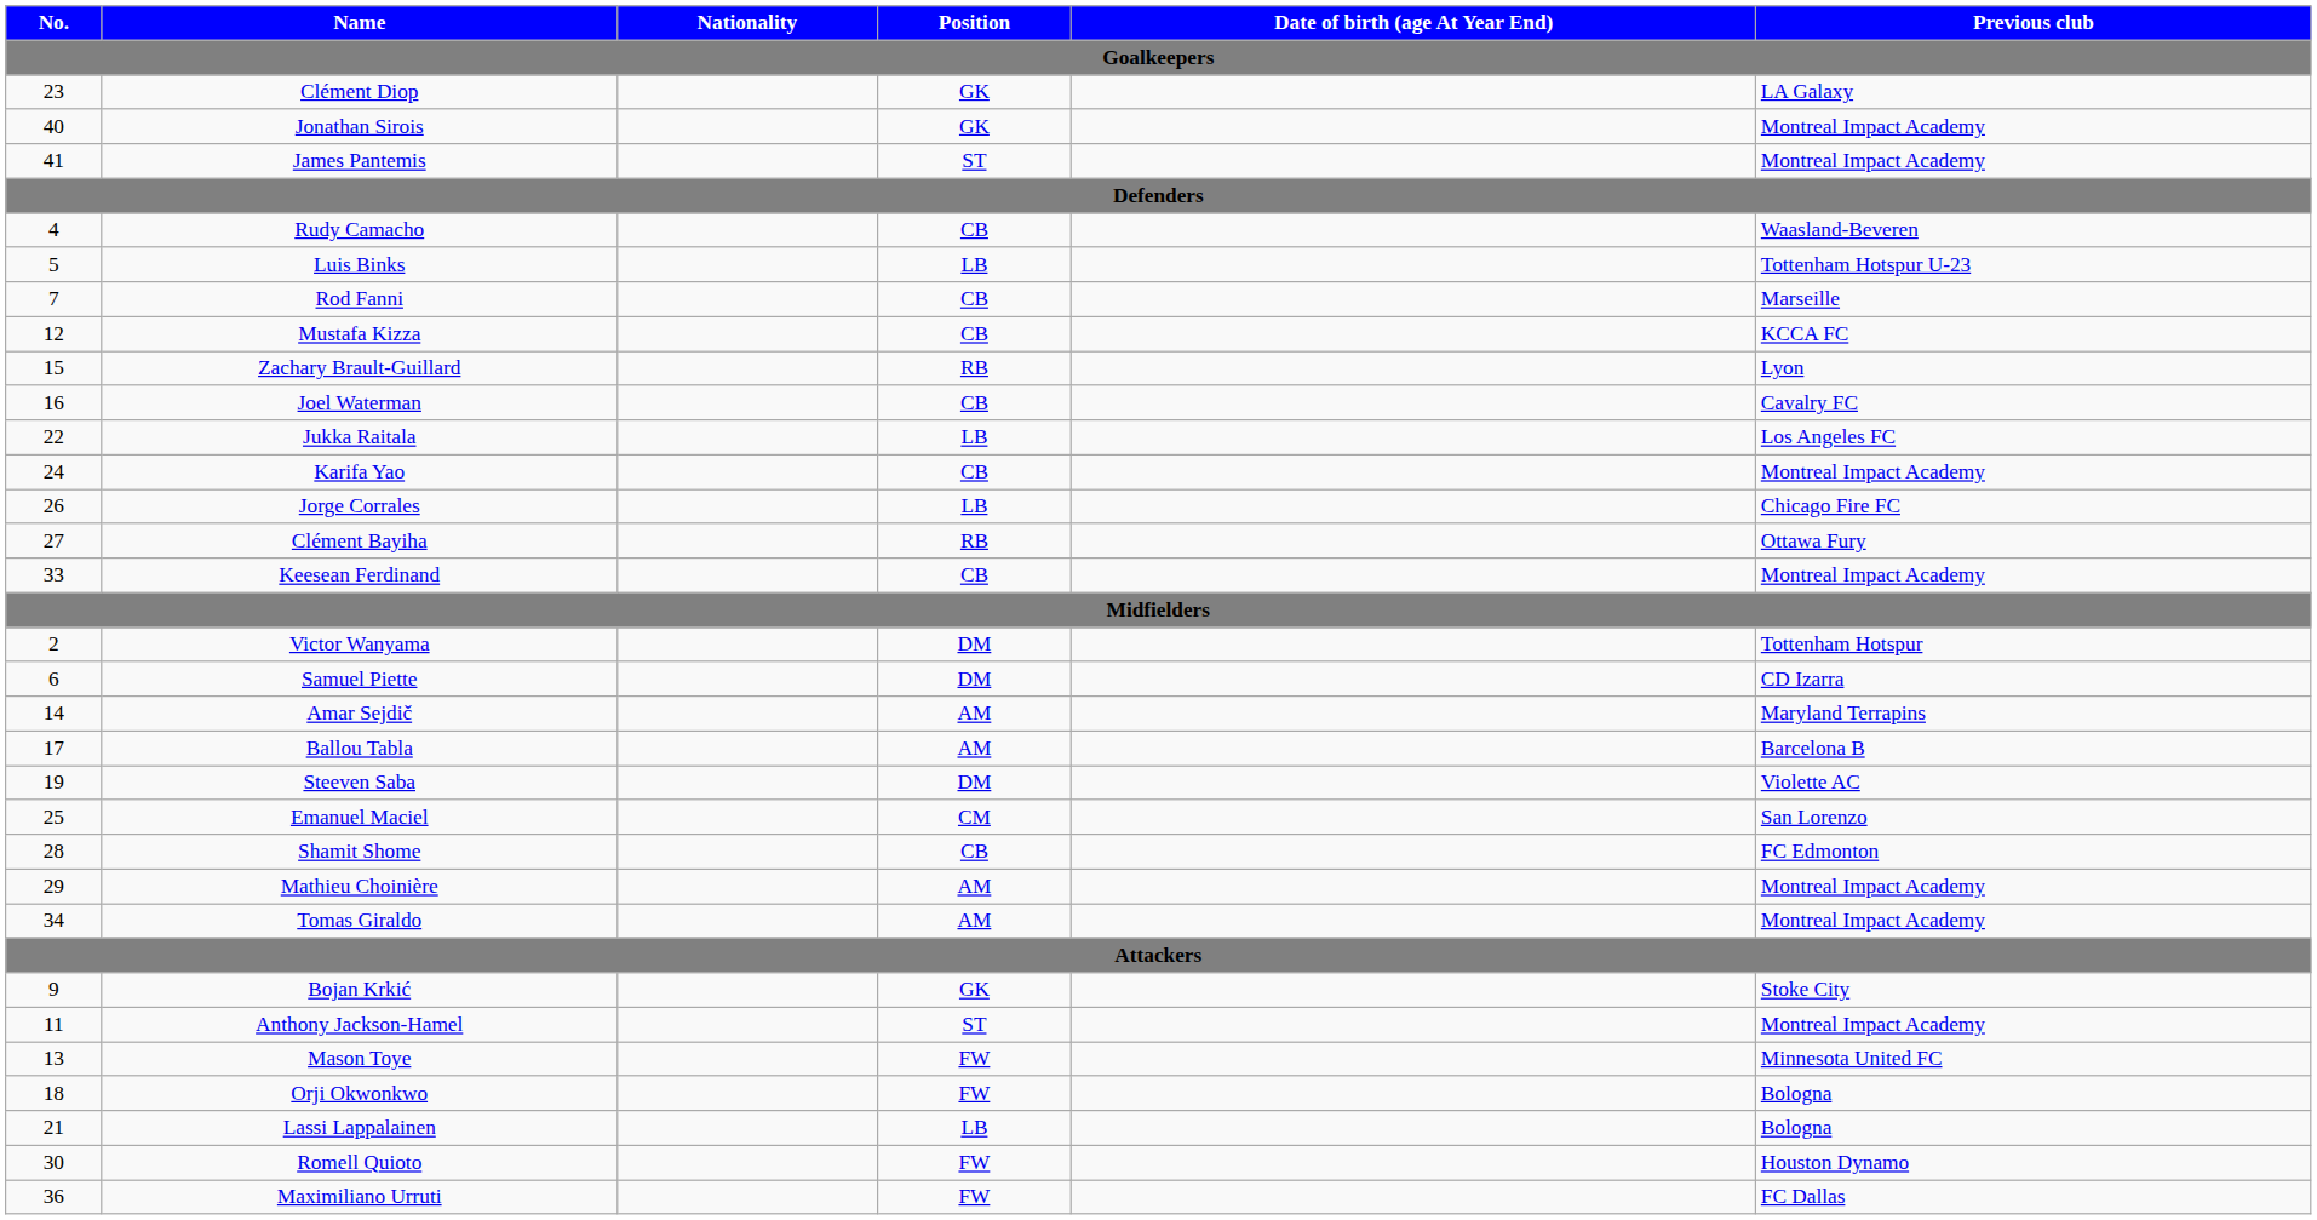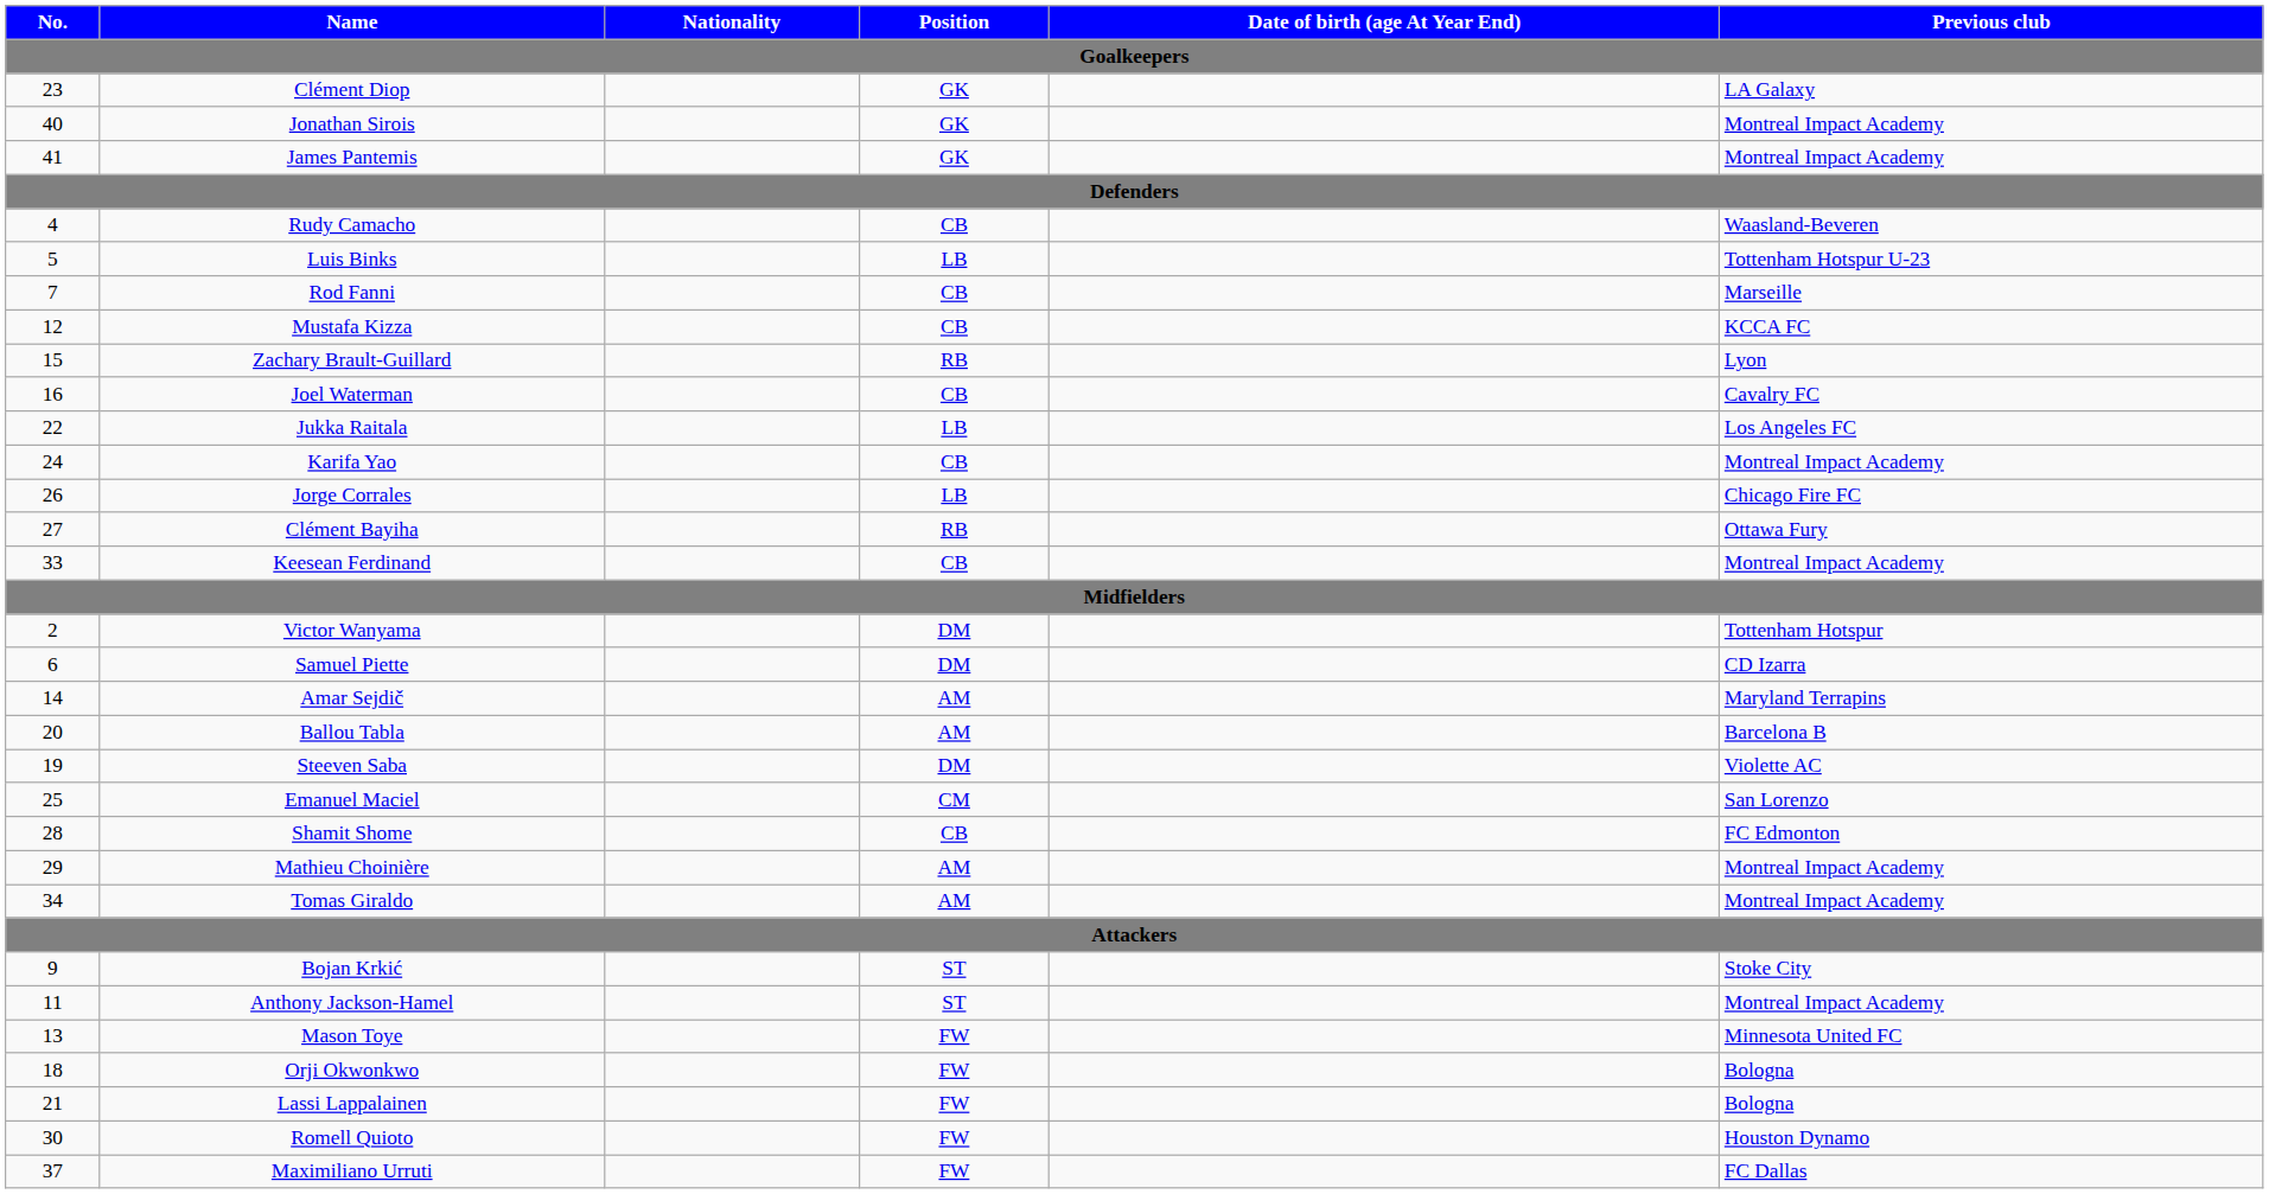 <table class="wikitable"  style="text-align:center; font-size:90%; width:80%;">
 <tr>
 <th style="background:#00f; color:white; text-align:center;">No.</th>
 <th style="background:#00f; color:white; text-align:center;">Name</th>
 <th style="background:#00f; color:white; text-align:center;">Nationality</th>
 <th style="background:#00f; color:white; text-align:center;">Position</th>
 <th style="background:#00f; color:white; text-align:center;">Date of birth (age At Year End)</th>
 <th style="background:#00f; color:white; text-align:center;">Previous club</th>
 </tr>
 <tr>
 <th colspan="8" style="background:gray; color:black; text-align:center;">Goalkeepers</th>
 </tr>
 <tr>
 <td>23</td>
 <td><a href='#'>Clément Diop</a></td>
 <td></td>
 <td><a href='#'>GK</a></td>
 <td></td>
 <td align="left"> <a href='#'>LA Galaxy</a></td>
 </tr>
 <tr>
 <td>40</td>
 <td><a href='#'>Jonathan Sirois</a></td>
 <td></td>
 <td><a href='#'>GK</a></td>
 <td></td>
 <td align="left"> <a href='#'>Montreal Impact Academy</a></td>
 </tr>
 <tr>
 <td>41</td>
 <td><a href='#'>James Pantemis</a></td>
 <td></td>
-<td><a href='#'>ST</a></td>
+<td><a href='#'>GK</a></td>
 <td></td>
 <td align="left"> <a href='#'>Montreal Impact Academy</a></td>
 </tr>
 <tr>
 <th colspan="8" style="background:gray; color:black; text-align:center;">Defenders</th>
 </tr>
 <tr>
 <td>4</td>
 <td><a href='#'>Rudy Camacho</a></td>
 <td></td>
 <td><a href='#'>CB</a></td>
 <td></td>
 <td align="left"> <a href='#'>Waasland-Beveren</a></td>
 </tr>
 <tr>
 <td>5</td>
 <td><a href='#'>Luis Binks</a></td>
 <td></td>
 <td><a href='#'>LB</a></td>
 <td></td>
 <td align="left"> <a href='#'>Tottenham Hotspur U-23</a></td>
 </tr>
 <tr>
 <td>7</td>
 <td><a href='#'>Rod Fanni</a></td>
 <td></td>
 <td><a href='#'>CB</a></td>
 <td></td>
 <td align="left"> <a href='#'>Marseille</a></td>
 </tr>
 <tr>
 <td>12</td>
 <td><a href='#'>Mustafa Kizza</a></td>
 <td></td>
 <td><a href='#'>CB</a></td>
 <td></td>
 <td align="left"> <a href='#'>KCCA FC</a></td>
 </tr>
 <tr>
 <td>15</td>
 <td><a href='#'>Zachary Brault-Guillard</a></td>
 <td></td>
 <td><a href='#'>RB</a></td>
 <td></td>
 <td align="left"> <a href='#'>Lyon</a></td>
 </tr>
 <tr>
 <td>16</td>
 <td><a href='#'>Joel Waterman</a></td>
 <td></td>
 <td><a href='#'>CB</a></td>
 <td></td>
 <td align="left"> <a href='#'>Cavalry FC</a></td>
 </tr>
 <tr>
 <td>22</td>
 <td><a href='#'>Jukka Raitala</a></td>
 <td></td>
 <td><a href='#'>LB</a></td>
 <td></td>
 <td align="left"> <a href='#'>Los Angeles FC</a></td>
 </tr>
 <tr>
 <td>24</td>
 <td><a href='#'>Karifa Yao</a></td>
 <td></td>
 <td><a href='#'>CB</a></td>
 <td></td>
 <td align="left"> <a href='#'>Montreal Impact Academy</a></td>
 </tr>
 <tr>
 <td>26</td>
 <td><a href='#'>Jorge Corrales</a></td>
 <td></td>
 <td><a href='#'>LB</a></td>
 <td></td>
 <td align="left"> <a href='#'>Chicago Fire FC</a></td>
 </tr>
 <tr>
 <td>27</td>
 <td><a href='#'>Clément Bayiha</a></td>
 <td></td>
 <td><a href='#'>RB</a></td>
 <td></td>
 <td align="left"> <a href='#'>Ottawa Fury</a></td>
 </tr>
 <tr>
 <td>33</td>
 <td><a href='#'>Keesean Ferdinand</a></td>
 <td></td>
 <td><a href='#'>CB</a></td>
 <td></td>
 <td align="left"> <a href='#'>Montreal Impact Academy</a></td>
 </tr>
 <tr>
 <th colspan="8" style="background:gray; color:black; text-align:center;">Midfielders</th>
 </tr>
 <tr>
 <td>2</td>
 <td><a href='#'>Victor Wanyama</a></td>
 <td></td>
 <td><a href='#'>DM</a></td>
 <td></td>
 <td align="left"> <a href='#'>Tottenham Hotspur</a></td>
 </tr>
 <tr>
 <td>6</td>
 <td><a href='#'>Samuel Piette</a></td>
 <td></td>
 <td><a href='#'>DM</a></td>
 <td></td>
 <td align="left"> <a href='#'>CD Izarra</a></td>
 </tr>
 <tr>
 <td>14</td>
 <td><a href='#'>Amar Sejdič</a></td>
 <td></td>
 <td><a href='#'>AM</a></td>
 <td></td>
 <td align="left"> <a href='#'>Maryland Terrapins</a></td>
 </tr>
 <tr>
-<td>17</td>
+<td>20</td>
 <td><a href='#'>Ballou Tabla</a></td>
 <td></td>
 <td><a href='#'>AM</a></td>
 <td></td>
 <td align="left"> <a href='#'>Barcelona B</a></td>
 </tr>
 <tr>
 <td>19</td>
 <td><a href='#'>Steeven Saba</a></td>
 <td></td>
 <td><a href='#'>DM</a></td>
 <td></td>
 <td align="left"> <a href='#'>Violette AC</a></td>
 </tr>
 <tr>
 <td>25</td>
 <td><a href='#'>Emanuel Maciel</a></td>
 <td></td>
 <td><a href='#'>CM</a></td>
 <td></td>
 <td align="left"> <a href='#'>San Lorenzo</a></td>
 </tr>
 <tr>
 <td>28</td>
 <td><a href='#'>Shamit Shome</a></td>
 <td></td>
 <td><a href='#'>CB</a></td>
 <td></td>
 <td align="left"> <a href='#'>FC Edmonton</a></td>
 </tr>
 <tr>
 <td>29</td>
 <td><a href='#'>Mathieu Choinière</a></td>
 <td></td>
 <td><a href='#'>AM</a></td>
 <td></td>
 <td align="left"> <a href='#'>Montreal Impact Academy</a></td>
 </tr>
 <tr>
 <td>34</td>
 <td><a href='#'>Tomas Giraldo</a></td>
 <td></td>
 <td><a href='#'>AM</a></td>
 <td></td>
 <td align="left"> <a href='#'>Montreal Impact Academy</a></td>
 </tr>
 <tr>
 <th colspan="8" style="background:gray; color:black; text-align:center;">Attackers</th>
 </tr>
 <tr>
 <td>9</td>
 <td><a href='#'>Bojan Krkić</a></td>
 <td></td>
-<td><a href='#'>GK</a></td>
+<td><a href='#'>ST</a></td>
 <td></td>
 <td align="left"> <a href='#'>Stoke City</a></td>
 </tr>
 <tr>
 <td>11</td>
 <td><a href='#'>Anthony Jackson-Hamel</a></td>
 <td></td>
 <td><a href='#'>ST</a></td>
 <td></td>
 <td align="left"> <a href='#'>Montreal Impact Academy</a></td>
 </tr>
 <tr>
 <td>13</td>
 <td><a href='#'>Mason Toye</a></td>
 <td></td>
 <td><a href='#'>FW</a></td>
 <td></td>
 <td align="left"> <a href='#'>Minnesota United FC</a></td>
 </tr>
 <tr>
 <td>18</td>
 <td><a href='#'>Orji Okwonkwo</a></td>
 <td></td>
 <td><a href='#'>FW</a></td>
 <td></td>
 <td align="left"> <a href='#'>Bologna</a></td>
 </tr>
 <tr>
 <td>21</td>
 <td><a href='#'>Lassi Lappalainen</a></td>
 <td></td>
-<td><a href='#'>LB</a></td>
+<td><a href='#'>FW</a></td>
 <td></td>
 <td align="left"> <a href='#'>Bologna</a></td>
 </tr>
 <tr>
 <td>30</td>
 <td><a href='#'>Romell Quioto</a></td>
 <td></td>
 <td><a href='#'>FW</a></td>
 <td></td>
 <td align="left"> <a href='#'>Houston Dynamo</a></td>
 </tr>
 <tr>
-<td>36</td>
+<td>37</td>
 <td><a href='#'>Maximiliano Urruti</a></td>
 <td></td>
 <td><a href='#'>FW</a></td>
 <td></td>
 <td align="left"> <a href='#'>FC Dallas</a></td>
 </tr>
 </table>
